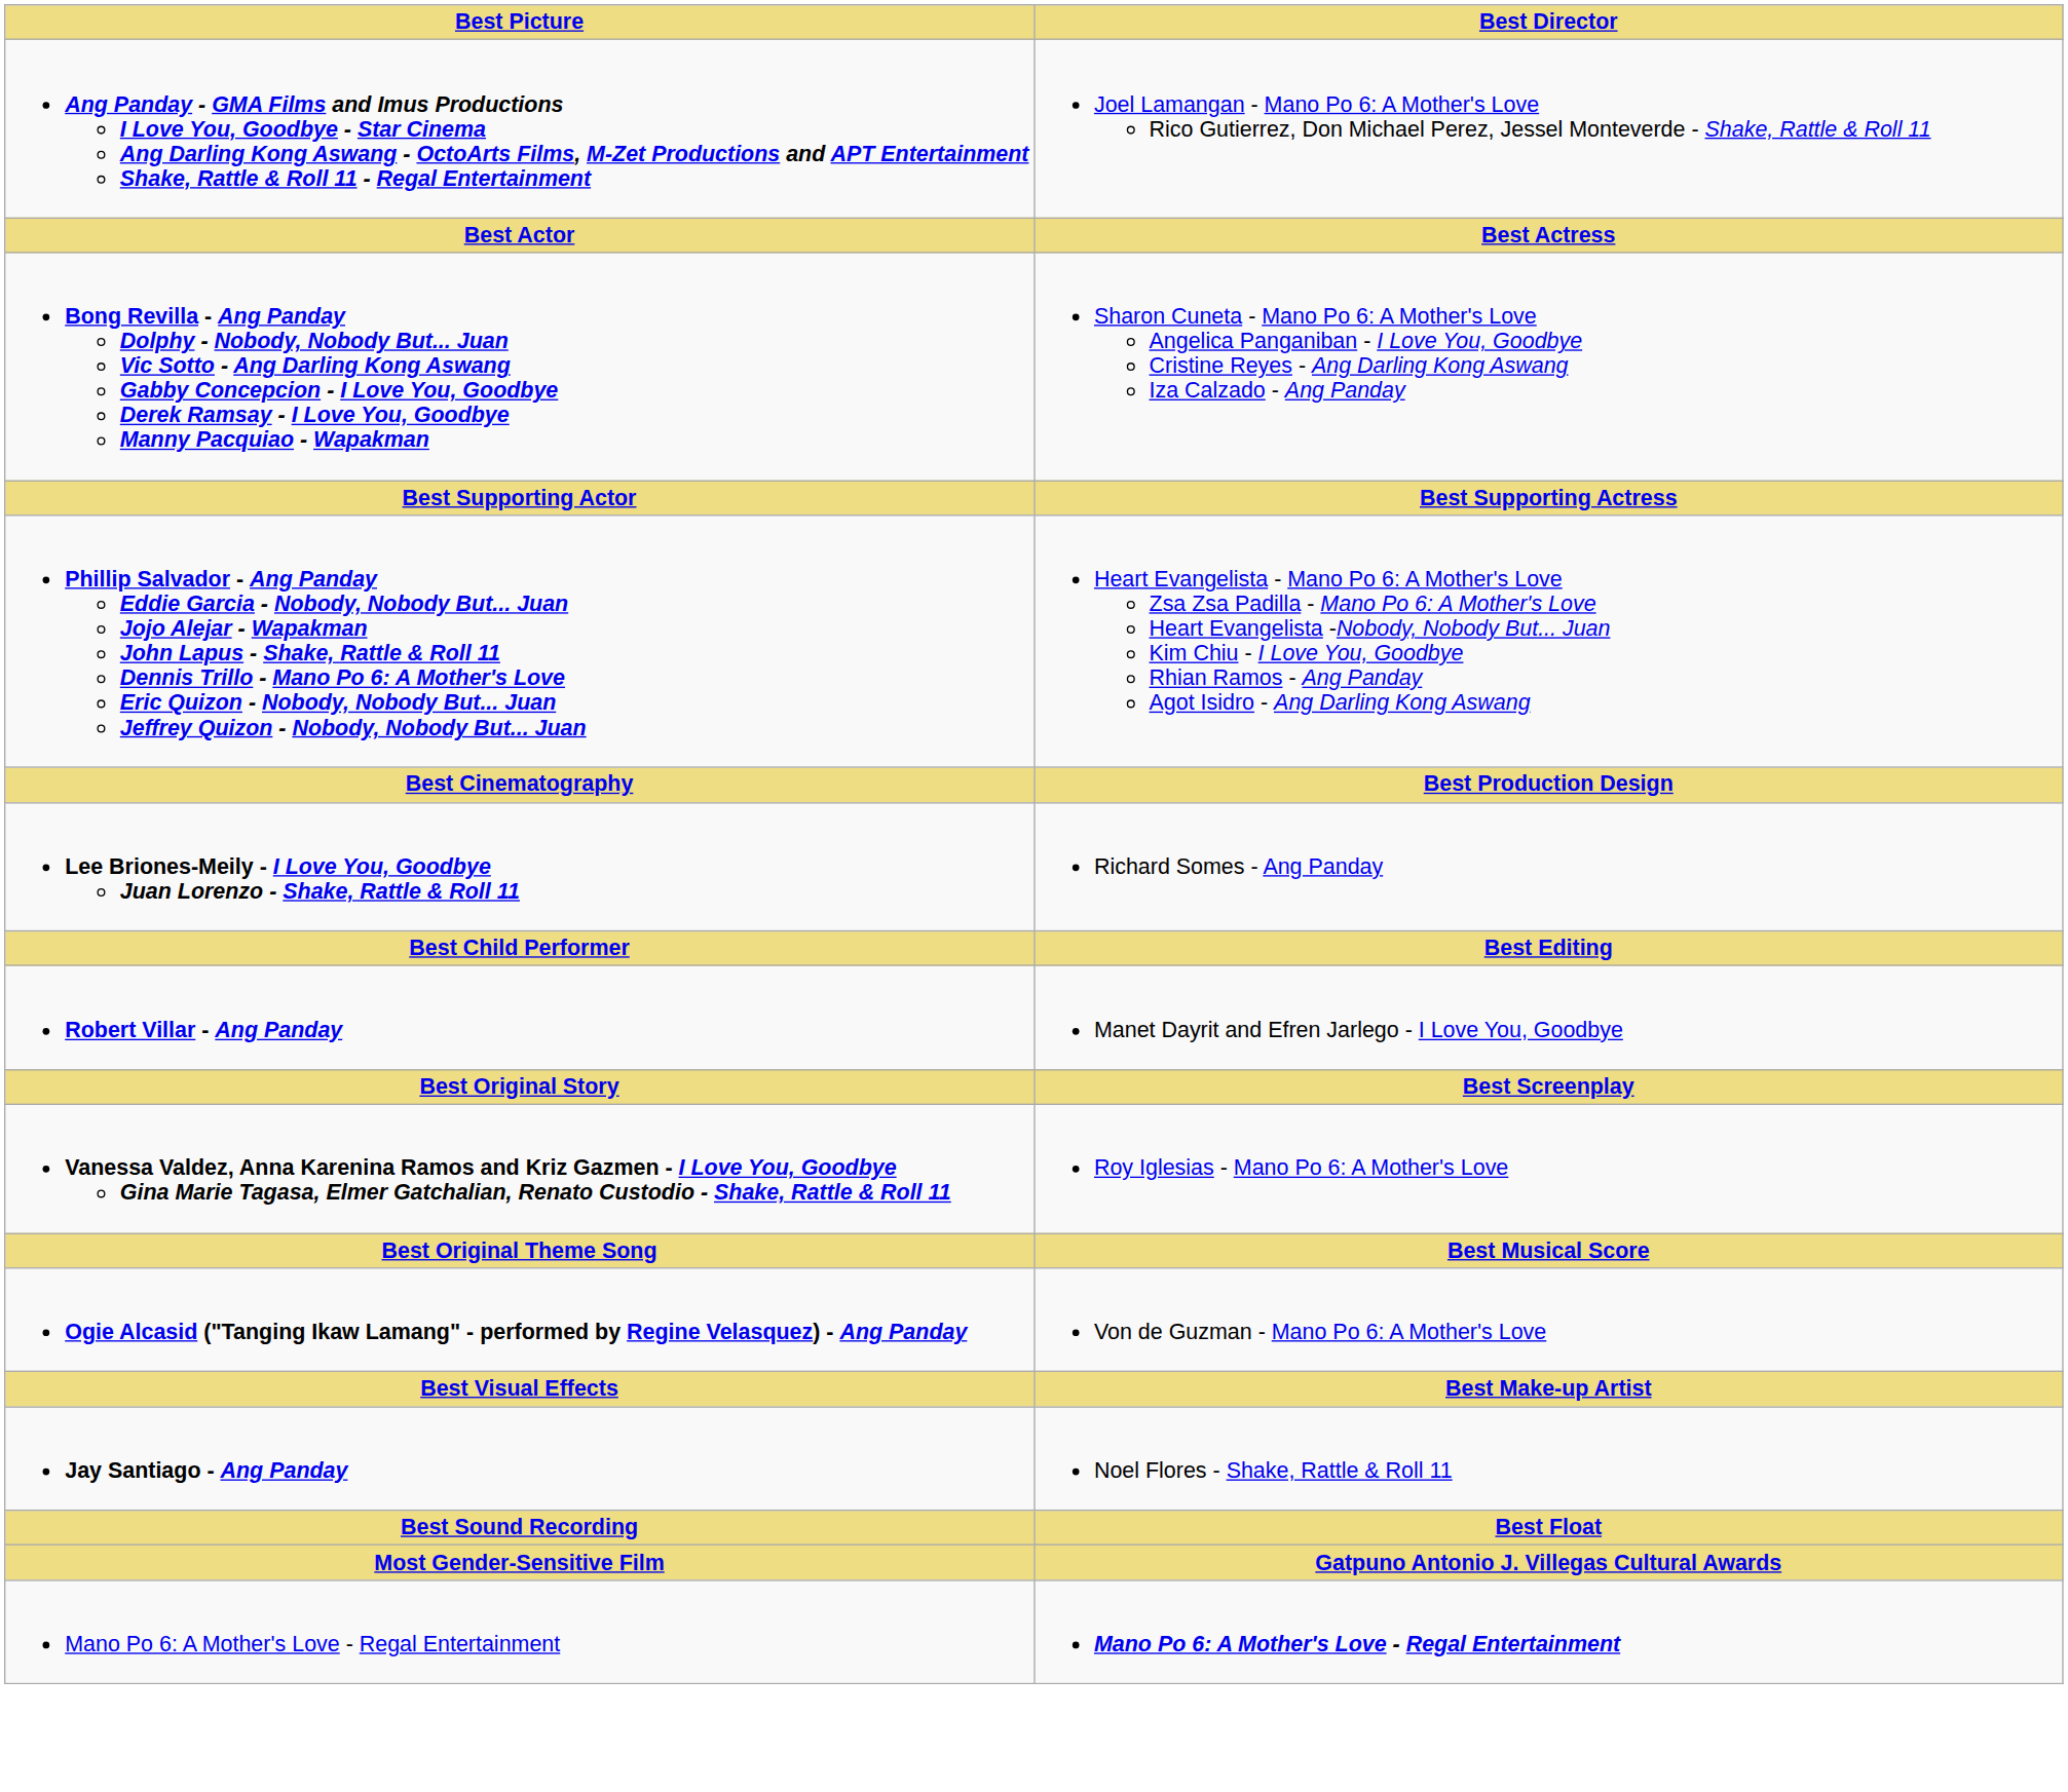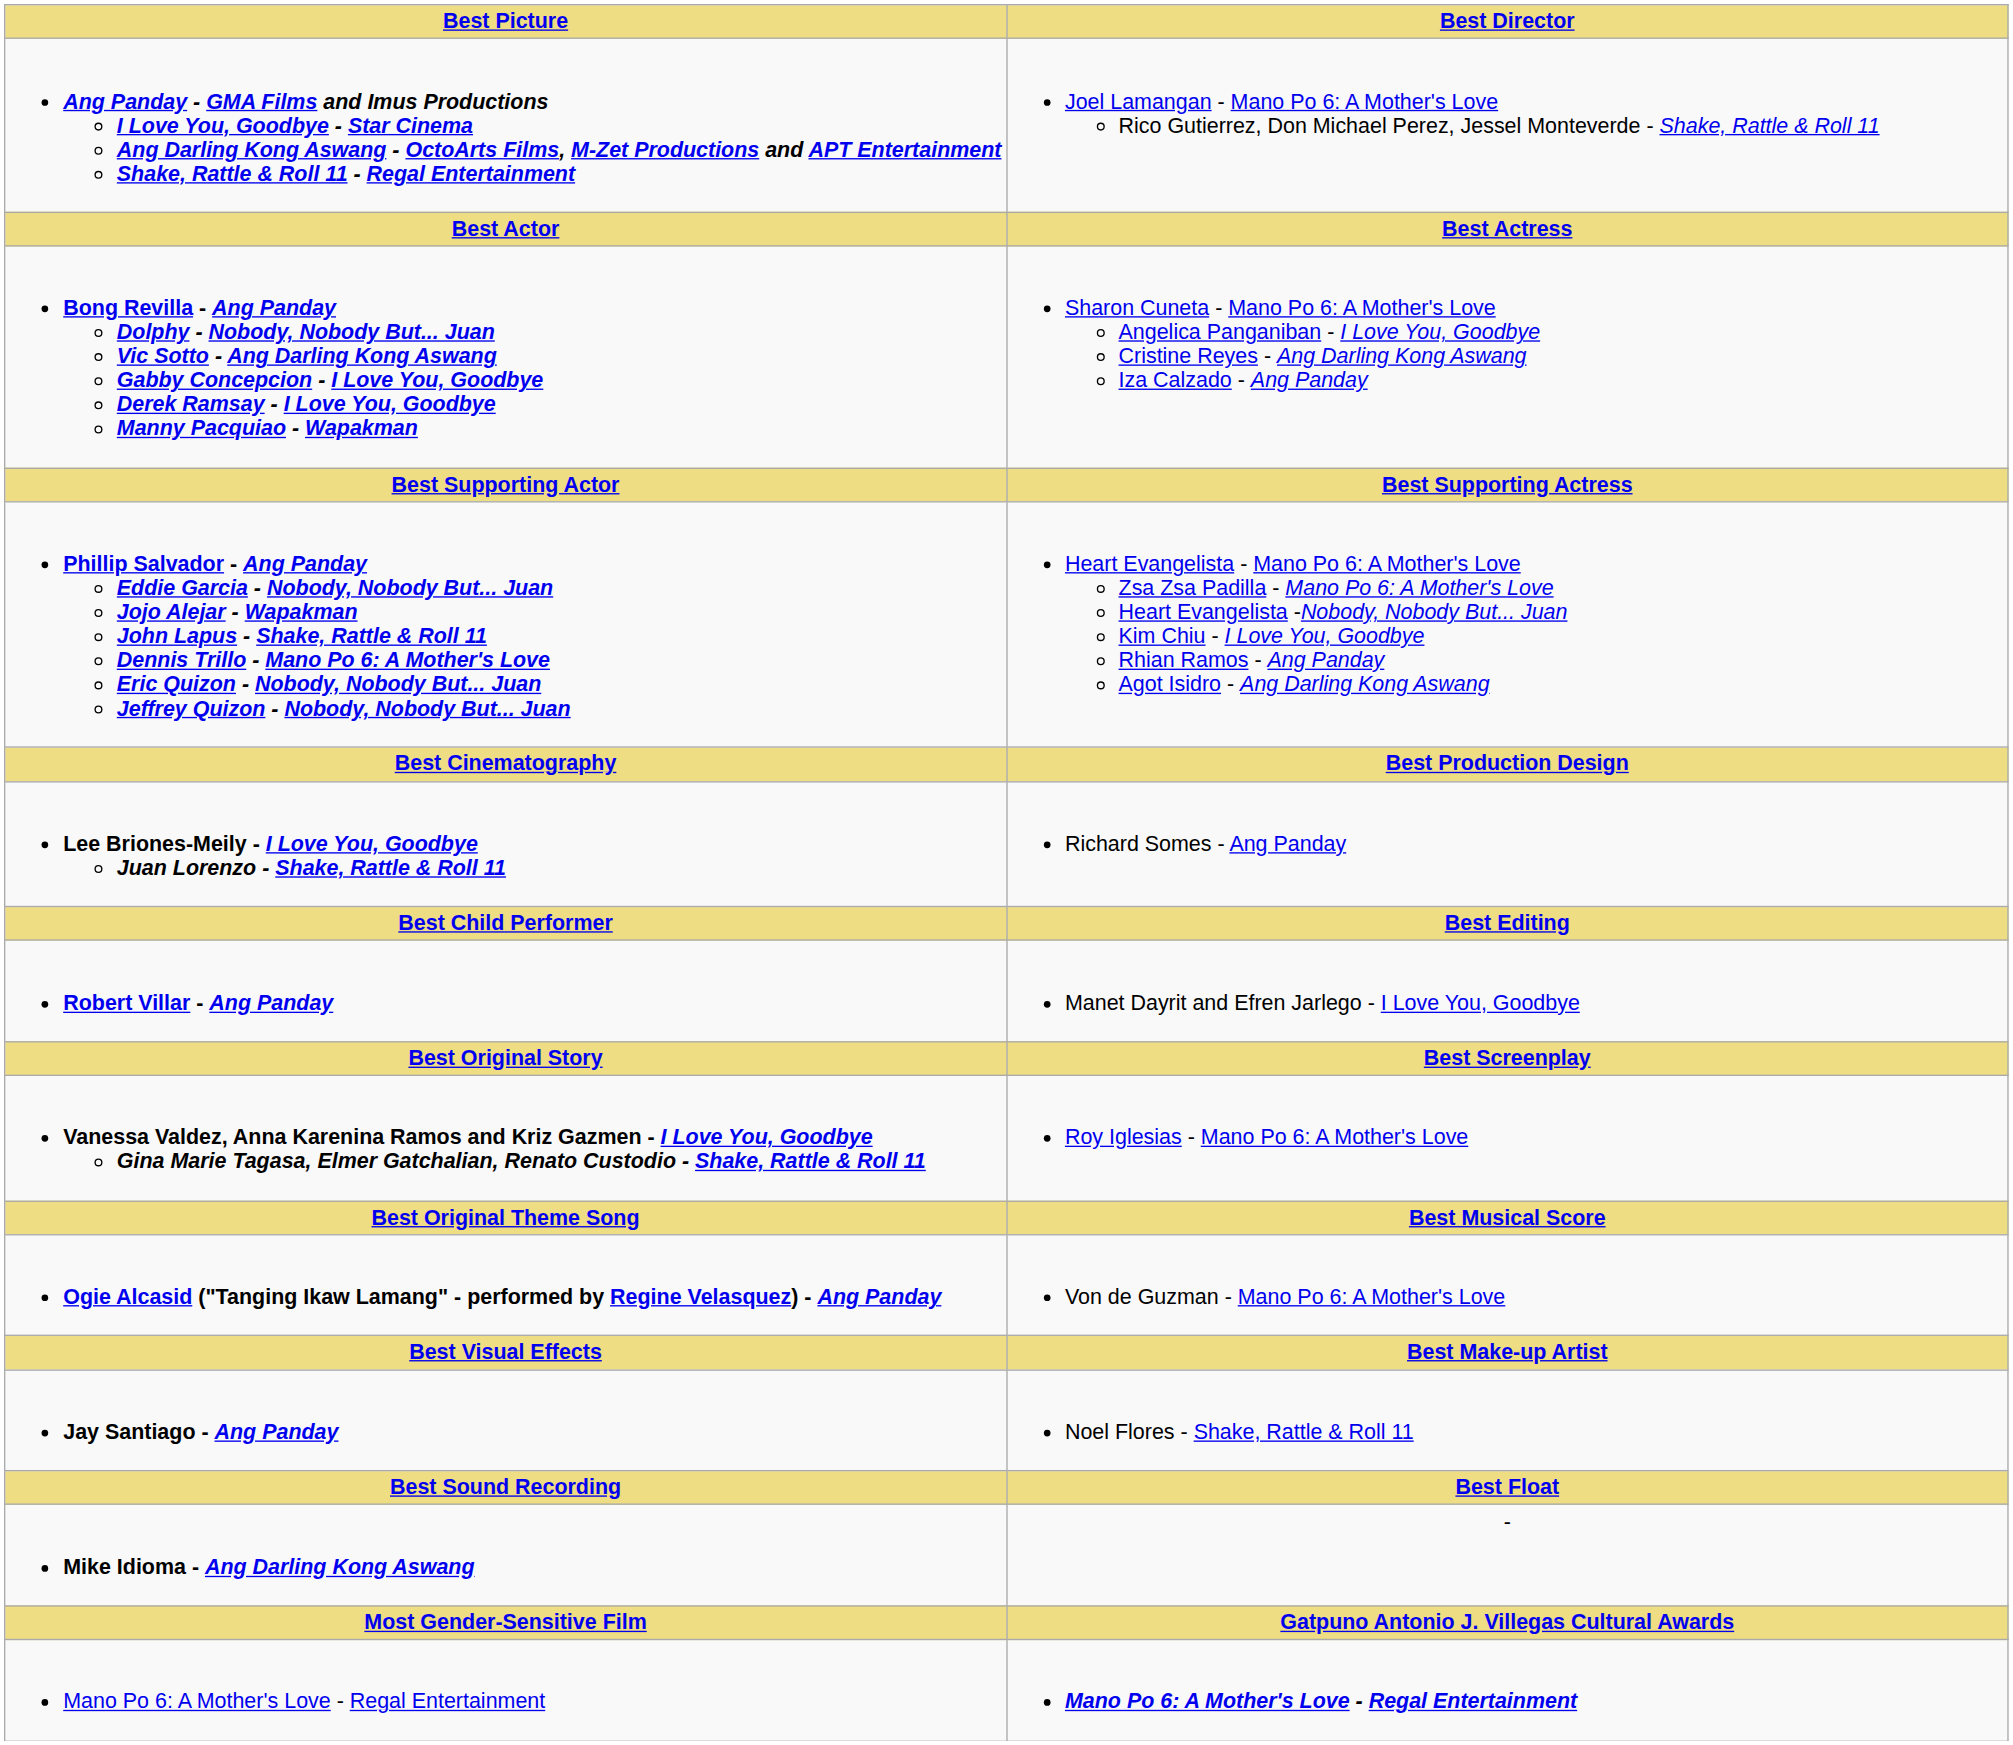 <table class=wikitable>
 <tr>
 <th style="background:#EEDD82; width:50%"><a href='#'>Best Picture</a></th>
 <th style="background:#EEDD82; width:50%"><a href='#'>Best Director</a></th>
 </tr>
 <tr>
 <td valign="top"><br><ul><li><strong><em><a href='#'>Ang Panday</a><em> - <a href='#'>GMA Films</a> and Imus Productions<strong><ul><li></em><a href='#'>I Love You, Goodbye</a><em> - <a href='#'>Star Cinema</a> </li><li></em><a href='#'>Ang Darling Kong Aswang</a><em> - <a href='#'>OctoArts Films</a>, <a href='#'>M-Zet Productions</a> and <a href='#'>APT Entertainment</a> </li><li></em><a href='#'>Shake, Rattle & Roll 11</a><em> - <a href='#'>Regal Entertainment</a></li></ul></li></ul></td>
 <td valign="top"><br><ul><li></strong><a href='#'>Joel Lamangan</a> - </em><a href='#'>Mano Po 6: A Mother's Love</a></em></strong><ul><li>Rico Gutierrez, Don Michael Perez, Jessel Monteverde - <em><a href='#'>Shake, Rattle & Roll 11</a></em></li></ul></li></ul></td>
 </tr>
 <tr>
 <th style="background:#EEDD82; width:50%"><a href='#'>Best Actor</a></th>
 <th style="background:#EEDD82; width:50%"><a href='#'>Best Actress</a></th>
 </tr>
 <tr>
 <td valign="top"><br><ul><li><strong><a href='#'>Bong Revilla</a> - <em><a href='#'>Ang Panday</a><strong><em><ul><li><a href='#'>Dolphy</a> - </em><a href='#'>Nobody, Nobody But... Juan</a><em></li><li><a href='#'>Vic Sotto</a> - </em><a href='#'>Ang Darling Kong Aswang</a><em></li><li><a href='#'>Gabby Concepcion</a> - </em><a href='#'>I Love You, Goodbye</a><em></li><li><a href='#'>Derek Ramsay</a> - </em><a href='#'>I Love You, Goodbye</a><em></li><li><a href='#'>Manny Pacquiao</a> - </em><a href='#'>Wapakman</a><em></li></ul></li></ul></td>
 <td valign="top"><br><ul><li></strong><a href='#'>Sharon Cuneta</a> - </em><a href='#'>Mano Po 6: A Mother's Love</a></em></strong><ul><li><a href='#'>Angelica Panganiban</a> - <em><a href='#'>I Love You, Goodbye</a></em></li><li><a href='#'>Cristine Reyes</a> - <em><a href='#'>Ang Darling Kong Aswang</a></em></li><li><a href='#'>Iza Calzado</a> - <em><a href='#'>Ang Panday</a></em></li></ul></li></ul></td>
 </tr>
 <tr>
 <th style="background:#EEDD82; width:50%"><a href='#'>Best Supporting Actor</a></th>
 <th style="background:#EEDD82; width:50%"><a href='#'>Best Supporting Actress</a></th>
 </tr>
 <tr>
 <td valign="top"><br><ul><li><strong><a href='#'>Phillip Salvador</a> - <em><a href='#'>Ang Panday</a><strong><em><ul><li><a href='#'>Eddie Garcia</a> - </em><a href='#'>Nobody, Nobody But... Juan</a><em></li><li><a href='#'>Jojo Alejar</a> - </em><a href='#'>Wapakman</a><em></li><li><a href='#'>John Lapus</a> - </em><a href='#'>Shake, Rattle & Roll 11</a><em></li><li><a href='#'>Dennis Trillo</a> - </em><a href='#'>Mano Po 6: A Mother's Love</a><em></li><li><a href='#'>Eric Quizon</a> - </em><a href='#'>Nobody, Nobody But... Juan</a><em></li><li><a href='#'>Jeffrey Quizon</a> - </em><a href='#'>Nobody, Nobody But... Juan</a><em></li></ul></li></ul></td>
 <td valign="top"><br><ul><li></strong><a href='#'>Heart Evangelista</a> - </em><a href='#'>Mano Po 6: A Mother's Love</a></em></strong><ul><li><a href='#'>Zsa Zsa Padilla</a> - <em><a href='#'>Mano Po 6: A Mother's Love</a></em></li><li><a href='#'>Heart Evangelista</a> -<em><a href='#'>Nobody, Nobody But... Juan</a></em></li><li><a href='#'>Kim Chiu</a> - <em><a href='#'>I Love You, Goodbye</a></em></li><li><a href='#'>Rhian Ramos</a> - <em><a href='#'>Ang Panday</a></em></li><li><a href='#'>Agot Isidro</a> - <em><a href='#'>Ang Darling Kong Aswang</a></em></li></ul></li></ul></td>
 </tr>
 <tr>
 <th style="background:#EEDD82; width:50%"><a href='#'>Best Cinematography</a></th>
 <th style="background:#EEDD82; width:50%"><a href='#'>Best Production Design</a></th>
 </tr>
 <tr>
 <td valign="top"><br><ul><li><strong>Lee Briones-Meily - <em><a href='#'>I Love You, Goodbye</a><strong><em><ul><li>Juan Lorenzo - </em><a href='#'>Shake, Rattle & Roll 11</a><em></li></ul></li></ul></td>
 <td valign="top"><br><ul><li></strong>Richard Somes - </em><a href='#'>Ang Panday</a></em></strong></li></ul></td>
 </tr>
 <tr>
 <th style="background:#EEDD82; width:50%"><a href='#'>Best Child Performer</a></th>
 <th style="background:#EEDD82; width:50%"><a href='#'>Best Editing</a></th>
 </tr>
 <tr>
 <td valign="top"><br><ul><li><strong><a href='#'>Robert Villar</a>  - <em><a href='#'>Ang Panday</a><strong><em></li></ul></td>
 <td valign="top"><br><ul><li></strong>Manet Dayrit and Efren Jarlego  - </em><a href='#'>I Love You, Goodbye</a></em></strong></li></ul></td>
 </tr>
 <tr>
 <th style="background:#EEDD82; width:50%"><a href='#'>Best Original Story</a></th>
 <th style="background:#EEDD82; width:50%"><a href='#'>Best Screenplay</a></th>
 </tr>
 <tr>
 <td valign="top"><br><ul><li><strong>Vanessa Valdez, Anna Karenina Ramos and Kriz Gazmen - <em><a href='#'>I Love You, Goodbye</a><strong><em><ul><li>Gina Marie Tagasa, Elmer Gatchalian, Renato Custodio - </em><a href='#'>Shake, Rattle & Roll 11</a><em></li></ul></li></ul></td>
 <td valign="top"><br><ul><li></strong><a href='#'>Roy Iglesias</a> - </em><a href='#'>Mano Po 6: A Mother's Love</a></em></strong></li></ul></td>
 </tr>
 <tr>
 <th style="background:#EEDD82; width:50%"><a href='#'>Best Original Theme Song</a></th>
 <th style="background:#EEDD82; width:50%"><a href='#'>Best Musical Score</a></th>
 </tr>
 <tr>
 <td valign="top"><br><ul><li><strong><a href='#'>Ogie Alcasid</a> ("Tanging Ikaw Lamang" - performed by <a href='#'>Regine Velasquez</a>) - <em><a href='#'>Ang Panday</a><strong><em></li></ul></td>
 <td valign="top"><br><ul><li></strong>Von de Guzman - </em><a href='#'>Mano Po 6: A Mother's Love</a></em></strong></li></ul></td>
 </tr>
 <tr>
 <th style="background:#EEDD82; width:50%"><a href='#'>Best Visual Effects</a></th>
 <th style="background:#EEDD82; width:50%"><a href='#'>Best Make-up Artist</a></th>
 </tr>
 <tr>
 <td valign="top"><br><ul><li><strong>Jay Santiago - <em><a href='#'>Ang Panday</a><strong><em></li></ul></td>
 <td valign="top"><br><ul><li></strong>Noel Flores - </em><a href='#'>Shake, Rattle & Roll 11</a></em></strong></li></ul></td>
 </tr>
 <tr>
 <th style="background:#EEDD82; width:50%"><a href='#'>Best Sound Recording</a></th>
 <th style="background:#EEDD82; width:50%"><a href='#'>Best Float</a></th>
 </tr>
 <tr>
+<td valign="top"><br><ul><li><strong>Mike Idioma - <em><a href='#'>Ang Darling Kong Aswang</a><strong><em></li></ul></td>
+<td valign="top" align=center>-</td>
+</tr>
+<tr>
 <th style="background:#EEDD82; width:50%"><a href='#'>Most Gender-Sensitive Film</a></th>
 <th style="background:#EEDD82; width:50%"><a href='#'>Gatpuno Antonio J. Villegas Cultural Awards</a></th>
 </tr>
 <tr>
 <td valign="top"><br><ul><li></em></strong><a href='#'>Mano Po 6: A Mother's Love</a> </em> - <a href='#'>Regal Entertainment</a></strong></li></ul></td>
 <td valign="top"><br><ul><li><strong><em><a href='#'>Mano Po 6: A Mother's Love</a> <em> - <a href='#'>Regal Entertainment</a><strong></li></ul></td>
 </tr>
 </table>
